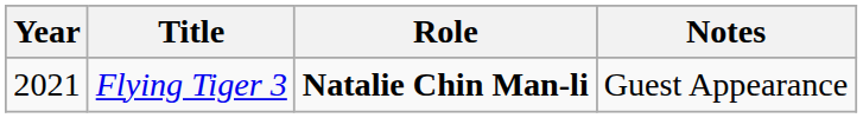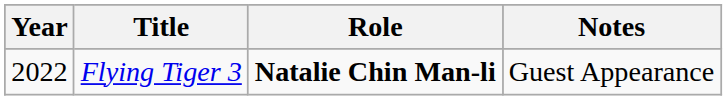 <table class="wikitable sortable">
 <tr>
 <th>Year</th>
 <th>Title</th>
 <th>Role</th>
 <th class="unsortable">Notes</th>
 </tr>
 <tr>
-<td>2021</td>
+<td>2022</td>
 <td><em><a href='#'>Flying Tiger 3</a></em></td>
 <td><strong>Natalie Chin Man-li</strong></td>
 <td>Guest Appearance</td>
 </tr>
 </table>
